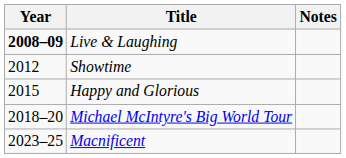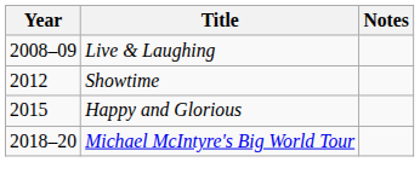 <table class="wikitable sortable">
 <tr>
 <th>Year</th>
 <th>Title</th>
 <th>Notes</th>
 </tr>
 <tr>
-<td><strong>2008–09</strong></td>
+<td>2008–09</td>
 <td><em>Live & Laughing</em></td>
 <td></td>
 </tr>
 <tr>
 <td>2012</td>
 <td><em>Showtime</em></td>
 <td></td>
 </tr>
 <tr>
 <td>2015</td>
 <td><em>Happy and Glorious</em></td>
 <td></td>
 </tr>
 <tr>
 <td>2018–20</td>
 <td><em><a href='#'>Michael McIntyre's Big World Tour</a></em></td>
 <td></td>
 </tr>
-<tr>
-<td>2023–25</td>
-<td><em><a href='#'>Macnificent</a></em></td>
-<td></td>
-</tr>
 </table>
